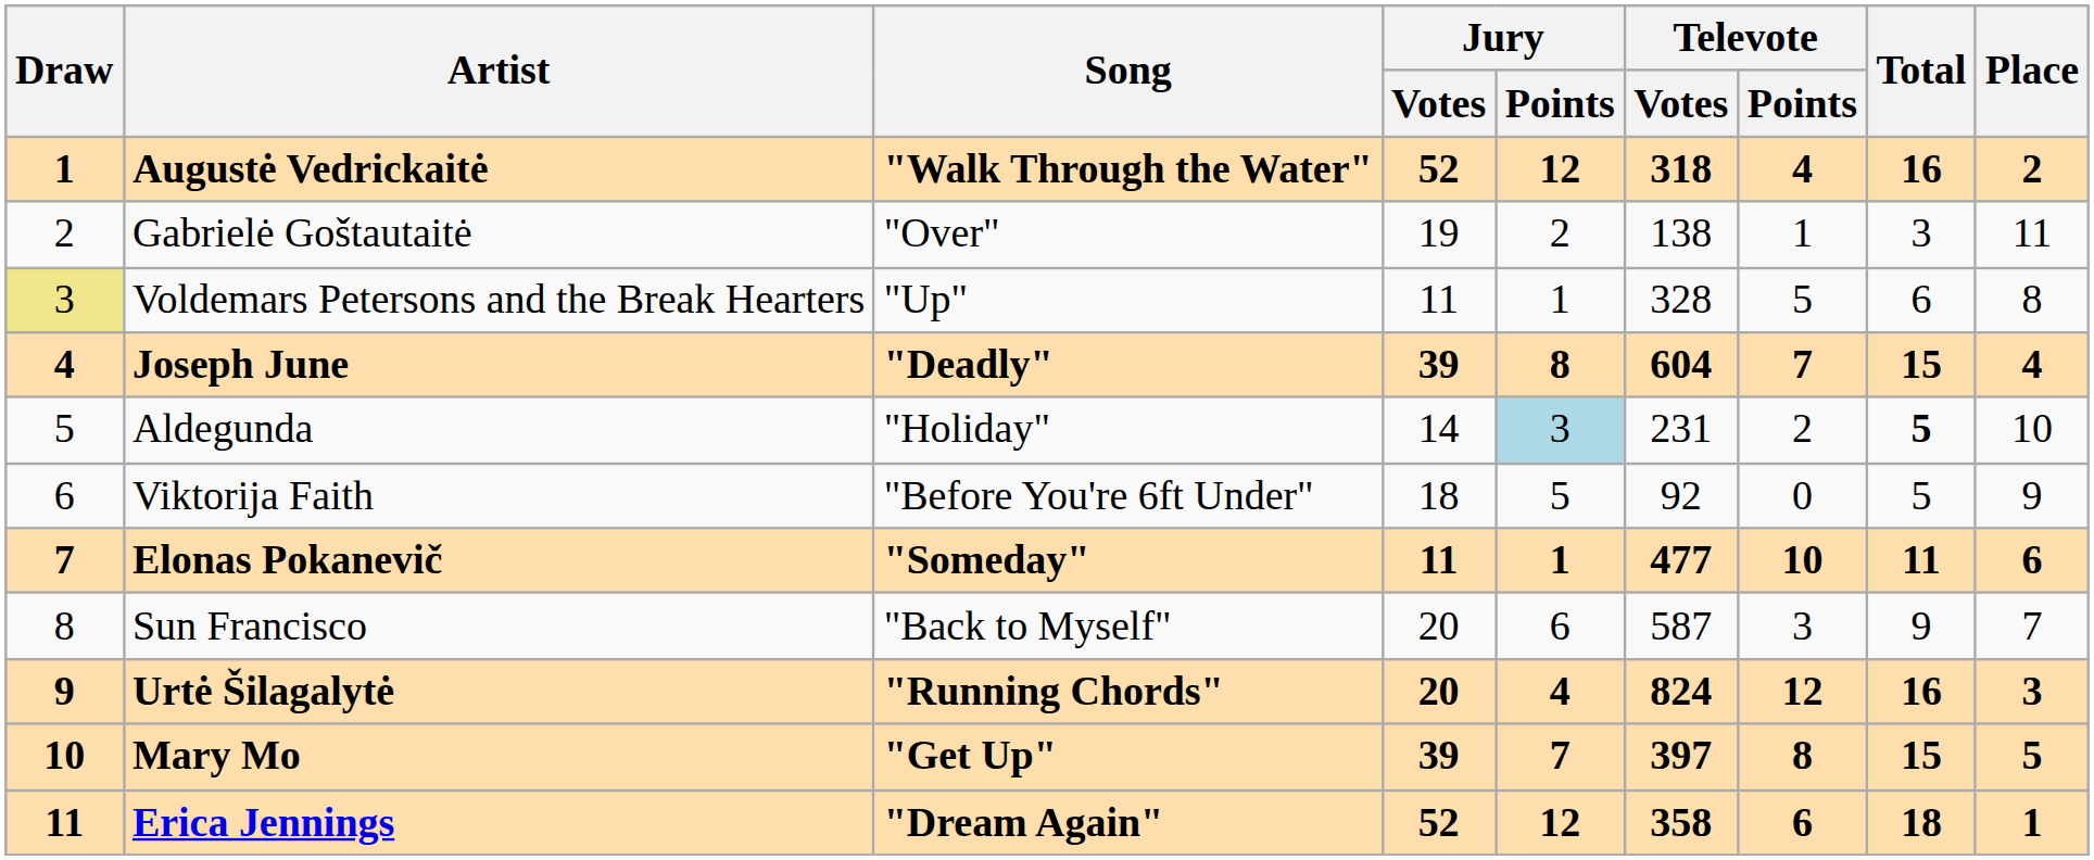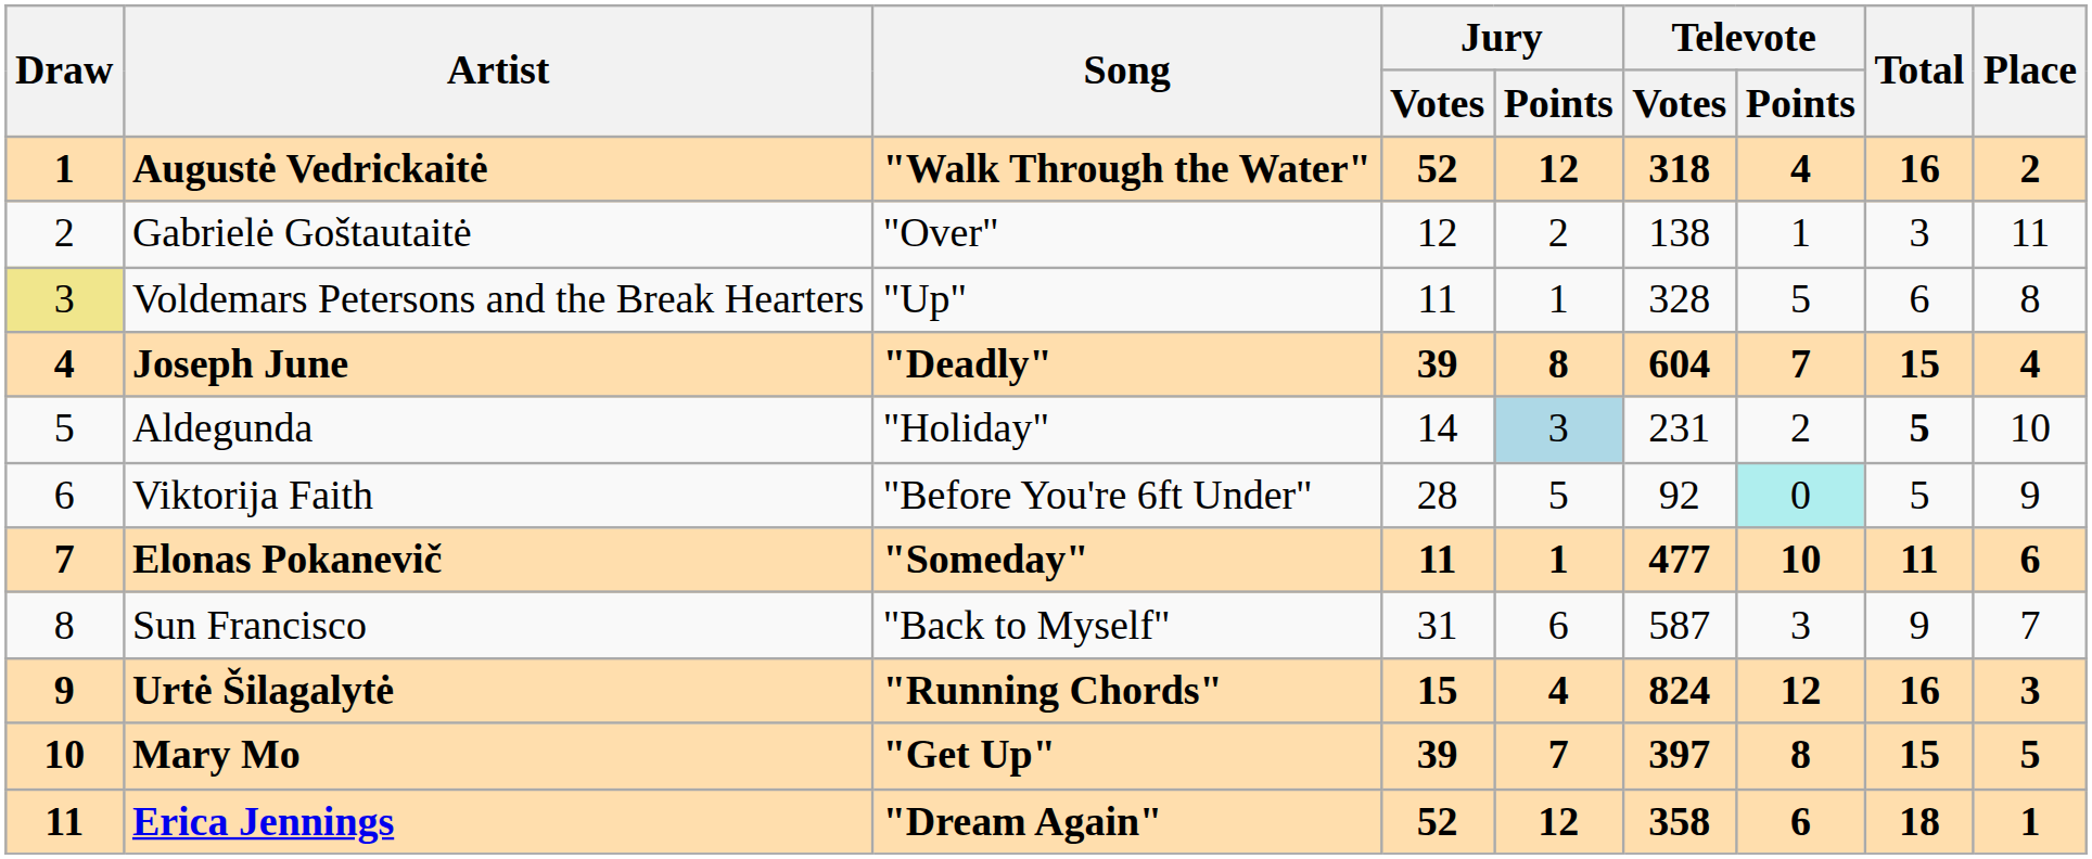 <table class="sortable wikitable" style="margin: 1em auto 1em auto; text-align:center">
 <tr>
 <th rowspan="2">Draw</th>
 <th rowspan="2">Artist</th>
 <th rowspan="2">Song</th>
 <th colspan="2">Jury</th>
 <th colspan="2">Televote</th>
 <th rowspan="2">Total</th>
 <th rowspan="2">Place</th>
 </tr>
 <tr>
 <th>Votes</th>
 <th>Points</th>
 <th>Votes</th>
 <th>Points</th>
 </tr>
 <tr style="font-weight:bold; background:navajowhite;">
 <td>1</td>
 <td align="left">Augustė Vedrickaitė</td>
 <td align="left">"Walk Through the Water"</td>
 <td>52</td>
 <td>12</td>
 <td>318</td>
 <td>4</td>
 <td>16</td>
 <td>2</td>
 </tr>
 <tr>
 <td>2</td>
 <td align="left">Gabrielė Goštautaitė</td>
 <td align="left">"Over"</td>
-<td>19</td>
+<td>12</td>
 <td>2</td>
 <td>138</td>
 <td>1</td>
 <td>3</td>
 <td>11</td>
 </tr>
 <tr>
 <td style="background: khaki;">3</td>
 <td align="left">Voldemars Petersons and the Break Hearters</td>
 <td align="left">"Up"</td>
 <td>11</td>
 <td>1</td>
 <td>328</td>
 <td>5</td>
 <td>6</td>
 <td>8</td>
 </tr>
 <tr style="font-weight:bold; background:navajowhite;">
 <td>4</td>
 <td align="left">Joseph June</td>
 <td align="left">"Deadly"</td>
 <td>39</td>
 <td>8</td>
 <td>604</td>
 <td>7</td>
 <td>15</td>
 <td>4</td>
 </tr>
 <tr>
 <td>5</td>
 <td align="left">Aldegunda</td>
 <td align="left">"Holiday"</td>
 <td>14</td>
 <td style="background: lightblue;">3</td>
 <td>231</td>
 <td>2</td>
 <td><strong>5</strong></td>
 <td>10</td>
 </tr>
 <tr>
 <td>6</td>
 <td align="left">Viktorija Faith</td>
 <td align="left">"Before You're 6ft Under"</td>
-<td>18</td>
+<td>28</td>
 <td>5</td>
 <td>92</td>
-<td>0</td>
+<td style="background: paleturquoise;">0</td>
 <td>5</td>
 <td>9</td>
 </tr>
 <tr style="font-weight:bold; background:navajowhite;">
 <td>7</td>
 <td align="left">Elonas Pokanevič</td>
 <td align="left">"Someday"</td>
 <td>11</td>
 <td>1</td>
 <td>477</td>
 <td>10</td>
 <td>11</td>
 <td>6</td>
 </tr>
 <tr>
 <td>8</td>
 <td align="left">Sun Francisco</td>
 <td align="left">"Back to Myself"</td>
-<td>20</td>
+<td>31</td>
 <td>6</td>
 <td>587</td>
 <td>3</td>
 <td>9</td>
 <td>7</td>
 </tr>
 <tr style="font-weight:bold; background:navajowhite;">
 <td>9</td>
 <td align="left">Urtė Šilagalytė</td>
 <td align="left">"Running Chords"</td>
-<td>20</td>
+<td>15</td>
 <td>4</td>
 <td>824</td>
 <td>12</td>
 <td>16</td>
 <td>3</td>
 </tr>
 <tr style="font-weight:bold; background:navajowhite;">
 <td>10</td>
 <td align="left">Mary Mo</td>
 <td align="left">"Get Up"</td>
 <td>39</td>
 <td>7</td>
 <td>397</td>
 <td>8</td>
 <td>15</td>
 <td>5</td>
 </tr>
 <tr style="font-weight:bold; background:navajowhite;">
 <td>11</td>
 <td align="left"><a href='#'>Erica Jennings</a></td>
 <td align="left">"Dream Again"</td>
 <td>52</td>
 <td>12</td>
 <td>358</td>
 <td>6</td>
 <td>18</td>
 <td>1</td>
 </tr>
 </table>
